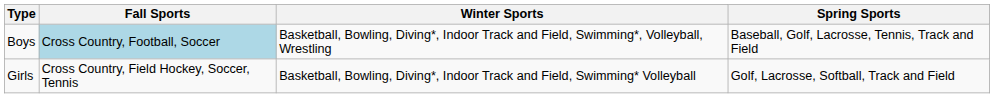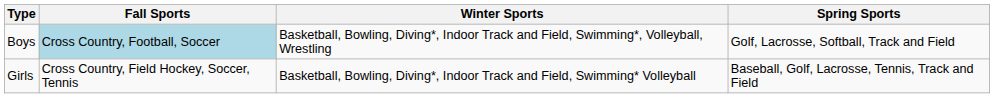 <table class="wikitable">
 <tr>
 <th>Type</th>
 <th>Fall Sports</th>
 <th>Winter Sports</th>
 <th>Spring Sports</th>
 </tr>
 <tr>
 <td>Boys</td>
 <td style="background: lightblue;">Cross Country, Football, Soccer</td>
 <td>Basketball, Bowling, Diving*, Indoor Track and Field, Swimming*, Volleyball, Wrestling</td>
-<td>Baseball, Golf, Lacrosse, Tennis, Track and Field</td>
+<td>Golf, Lacrosse, Softball, Track and Field</td>
 </tr>
 <tr>
 <td>Girls</td>
 <td>Cross Country, Field Hockey, Soccer, Tennis</td>
 <td>Basketball, Bowling, Diving*, Indoor Track and Field, Swimming* Volleyball</td>
-<td>Golf, Lacrosse, Softball, Track and Field</td>
+<td>Baseball, Golf, Lacrosse, Tennis, Track and Field</td>
 </tr>
 </table>
